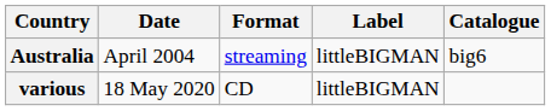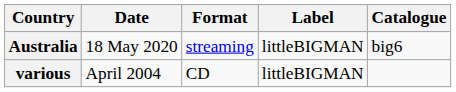 <table class="wikitable plainrowheaders">
 <tr>
 <th scope="col">Country</th>
 <th scope="col">Date</th>
 <th scope="col">Format</th>
 <th scope="col">Label</th>
 <th scope="col">Catalogue</th>
 </tr>
 <tr>
 <th scope="row">Australia</th>
-<td>April 2004</td>
+<td>18 May 2020</td>
 <td><a href='#'>streaming</a></td>
 <td>littleBIGMAN</td>
 <td>big6</td>
 </tr>
 <tr>
 <th scope="row">various</th>
-<td>18 May 2020</td>
+<td>April 2004</td>
 <td>CD</td>
 <td>littleBIGMAN</td>
 <td></td>
 </tr>
 </table>
